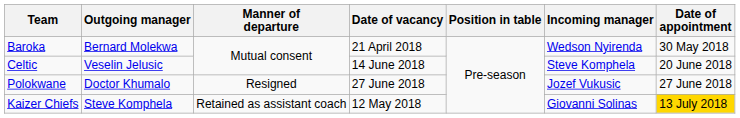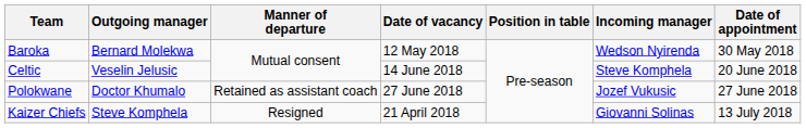 <table class="wikitable sortable">
 <tr>
 <th>Team</th>
 <th>Outgoing manager</th>
 <th>Manner of<br>departure</th>
 <th>Date of vacancy</th>
 <th>Position in table</th>
 <th>Incoming manager</th>
 <th>Date of<br>appointment</th>
 </tr>
 <tr>
 <td><a href='#'>Baroka</a></td>
 <td> <a href='#'>Bernard Molekwa</a></td>
 <td align=center rowspan=2>Mutual consent</td>
-<td>21 April 2018</td>
+<td>12 May 2018</td>
 <td align=center rowspan=4>Pre-season</td>
 <td> <a href='#'>Wedson Nyirenda</a></td>
 <td>30 May 2018</td>
 </tr>
 <tr>
 <td><a href='#'>Celtic</a></td>
 <td> <a href='#'>Veselin Jelusic</a></td>
 <td>14 June 2018</td>
 <td> <a href='#'>Steve Komphela</a></td>
 <td>20 June 2018</td>
 </tr>
 <tr>
 <td><a href='#'>Polokwane</a></td>
 <td> <a href='#'>Doctor Khumalo</a></td>
-<td align=center>Resigned</td>
+<td align=center>Retained as assistant coach</td>
 <td>27 June 2018</td>
 <td> <a href='#'>Jozef Vukusic</a></td>
 <td>27 June 2018</td>
 </tr>
 <tr>
 <td><a href='#'>Kaizer Chiefs</a></td>
 <td> <a href='#'>Steve Komphela</a></td>
-<td align=center>Retained as assistant coach</td>
-<td>12 May 2018</td>
+<td align=center>Resigned</td>
+<td>21 April 2018</td>
 <td> <a href='#'>Giovanni Solinas</a></td>
-<td style="background: gold;">13 July 2018</td>
+<td>13 July 2018</td>
 </tr>
 </table>
